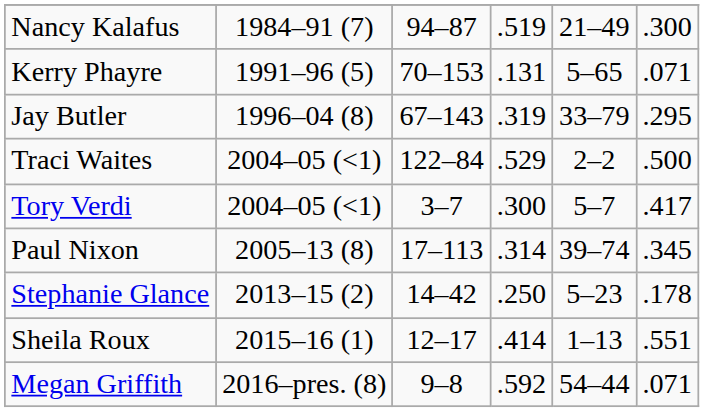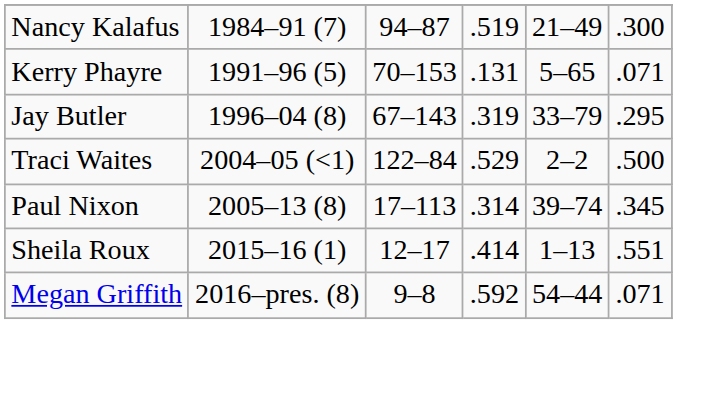 <table class="wikitable" style="text-align:center;">
 <tr align="center">
 </tr>
 <tr>
 <td style="text-align:left">Nancy Kalafus</td>
 <td>1984–91 (7)</td>
 <td>94–87</td>
 <td>.519</td>
 <td>21–49</td>
 <td>.300</td>
 </tr>
 <tr>
 <td style="text-align:left">Kerry Phayre</td>
 <td>1991–96 (5)</td>
 <td>70–153</td>
 <td>.131</td>
 <td>5–65</td>
 <td>.071</td>
 </tr>
 <tr>
 <td style="text-align:left">Jay Butler</td>
 <td>1996–04 (8)</td>
 <td>67–143</td>
 <td>.319</td>
 <td>33–79</td>
 <td>.295</td>
 </tr>
 <tr>
 <td style="text-align:left">Traci Waites</td>
 <td>2004–05 (<1)</td>
 <td>122–84</td>
 <td>.529</td>
 <td>2–2</td>
 <td>.500</td>
 </tr>
 <tr>
-<td style="text-align:left"><a href='#'>Tory Verdi</a></td>
-<td>2004–05 (<1)</td>
-<td>3–7</td>
-<td>.300</td>
-<td>5–7</td>
-<td>.417</td>
-</tr>
-<tr>
 <td style="text-align:left">Paul Nixon</td>
 <td>2005–13 (8)</td>
 <td>17–113</td>
 <td>.314</td>
 <td>39–74</td>
 <td>.345</td>
-</tr>
-<tr>
-<td style="text-align:left"><a href='#'>Stephanie Glance</a></td>
-<td>2013–15 (2)</td>
-<td>14–42</td>
-<td>.250</td>
-<td>5–23</td>
-<td>.178</td>
 </tr>
 <tr>
 <td style="text-align:left">Sheila Roux</td>
 <td>2015–16 (1)</td>
 <td>12–17</td>
 <td>.414</td>
 <td>1–13</td>
 <td>.551</td>
 </tr>
 <tr>
 <td style="text-align:left"><a href='#'>Megan Griffith</a></td>
 <td>2016–pres. (8)</td>
 <td>9–8</td>
 <td>.592</td>
 <td>54–44</td>
 <td>.071</td>
 </tr>
 </table>
